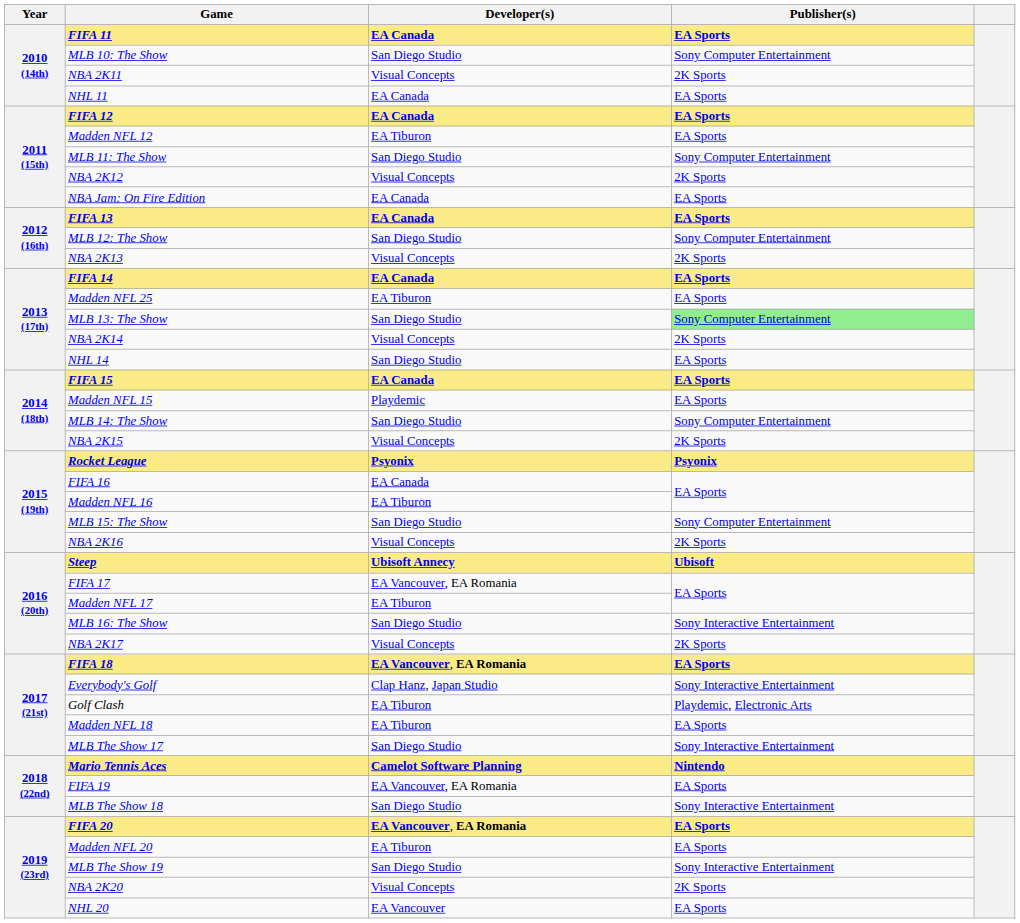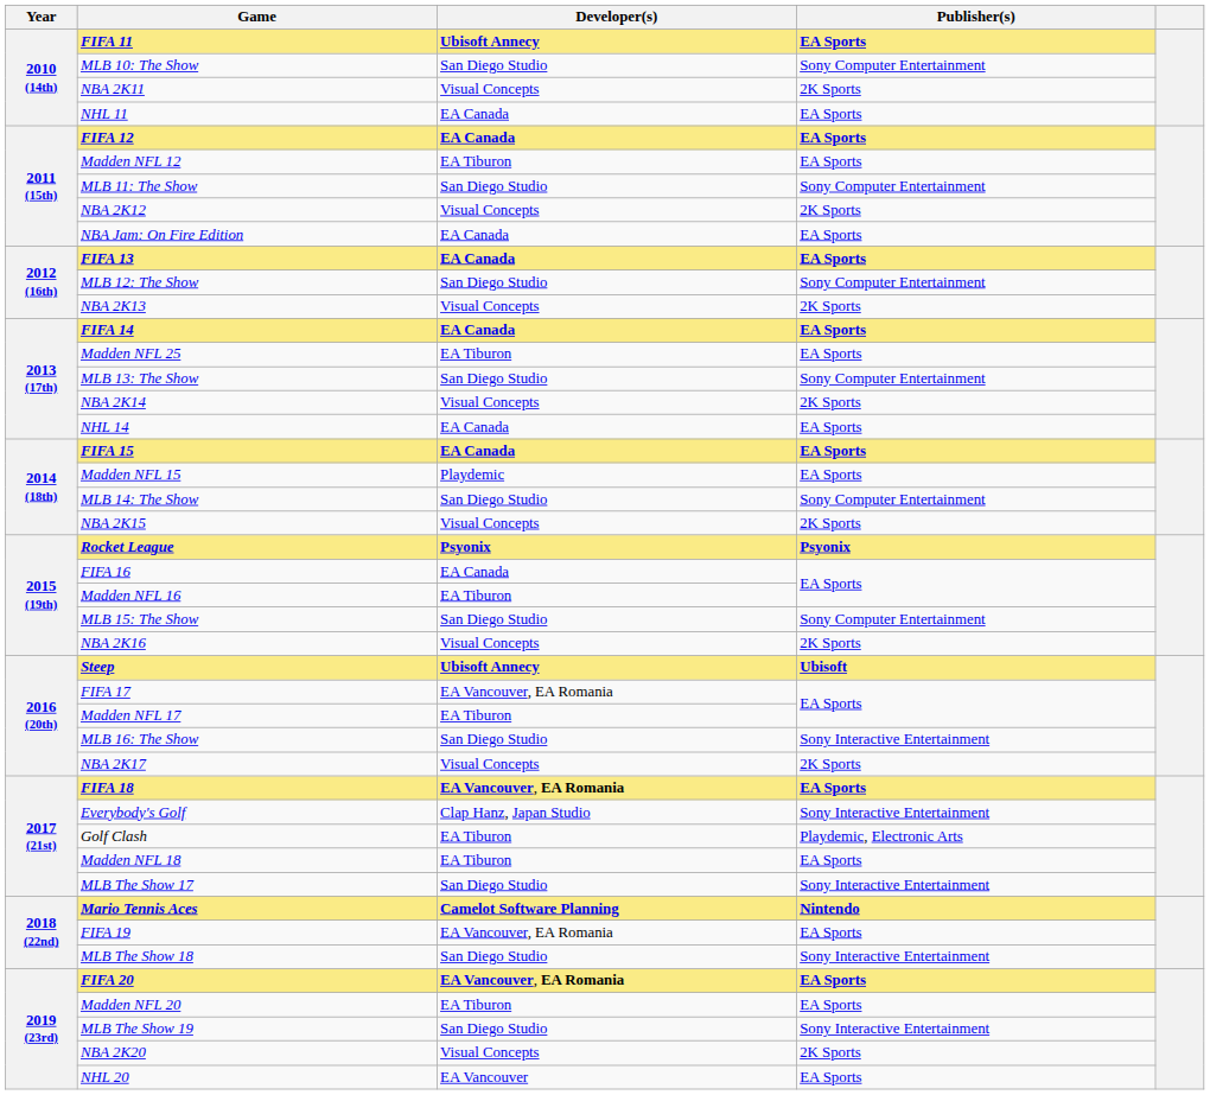 <table class="wikitable sortable" style="width:100%">
 <tr style="background:#bebebe">
 <th scope="col" style="width:6%;">Year</th>
 <th scope="col" style="width:30%;">Game</th>
 <th scope="col" style="width:30%;">Developer(s)</th>
 <th scope="col" style="width:30%;">Publisher(s)</th>
 <th scope="col" style="width:4%;" class="unsortable"></th>
 </tr>
 <tr>
 <th scope="row" rowspan="4" style="text-align:center"><a href='#'>2010</a> <br><small><a href='#'>(14th)</a> </small></th>
 <td style="background:#FAEB86"><strong><em><a href='#'>FIFA 11</a></em></strong></td>
-<td style="background:#FAEB86"><strong><a href='#'>EA Canada</a></strong></td>
+<td style="background:#FAEB86"><strong><a href='#'>Ubisoft Annecy</a></strong></td>
 <td style="background:#FAEB86"><strong><a href='#'>EA Sports</a></strong></td>
 <th scope="row" rowspan="4" style="text-align;center;"></th>
 </tr>
 <tr>
 <td><em><a href='#'>MLB 10: The Show</a></em></td>
 <td><a href='#'>San Diego Studio</a></td>
 <td><a href='#'>Sony Computer Entertainment</a></td>
 </tr>
 <tr>
 <td><em><a href='#'>NBA 2K11</a></em></td>
 <td><a href='#'>Visual Concepts</a></td>
 <td><a href='#'>2K Sports</a></td>
 </tr>
 <tr>
 <td><em><a href='#'>NHL 11</a></em></td>
 <td><a href='#'>EA Canada</a></td>
 <td><a href='#'>EA Sports</a></td>
 </tr>
 <tr>
 <th scope="row" rowspan="5" style="text-align:center"><a href='#'>2011</a> <br><small><a href='#'>(15th)</a> </small></th>
 <td style="background:#FAEB86"><strong><em><a href='#'>FIFA 12</a></em></strong></td>
 <td style="background:#FAEB86"><strong><a href='#'>EA Canada</a></strong></td>
 <td style="background:#FAEB86"><strong><a href='#'>EA Sports</a></strong></td>
 <th scope="row" rowspan="5" style="text-align;center;"></th>
 </tr>
 <tr>
 <td><em><a href='#'>Madden NFL 12</a></em></td>
 <td><a href='#'>EA Tiburon</a></td>
 <td><a href='#'>EA Sports</a></td>
 </tr>
 <tr>
 <td><em><a href='#'>MLB 11: The Show</a></em></td>
 <td><a href='#'>San Diego Studio</a></td>
 <td><a href='#'>Sony Computer Entertainment</a></td>
 </tr>
 <tr>
 <td><em><a href='#'>NBA 2K12</a></em></td>
 <td><a href='#'>Visual Concepts</a></td>
 <td><a href='#'>2K Sports</a></td>
 </tr>
 <tr>
 <td><em><a href='#'>NBA Jam: On Fire Edition</a></em></td>
 <td><a href='#'>EA Canada</a></td>
 <td><a href='#'>EA Sports</a></td>
 </tr>
 <tr>
 <th scope="row" rowspan="3" style="text-align:center"><a href='#'>2012</a> <br><small><a href='#'>(16th)</a> </small></th>
 <td style="background:#FAEB86"><strong><em><a href='#'>FIFA 13</a></em></strong></td>
 <td style="background:#FAEB86"><strong><a href='#'>EA Canada</a></strong></td>
 <td style="background:#FAEB86"><strong><a href='#'>EA Sports</a></strong></td>
 <th scope="row" rowspan="3" style="text-align;center;"></th>
 </tr>
 <tr>
 <td><em><a href='#'>MLB 12: The Show</a></em></td>
 <td><a href='#'>San Diego Studio</a></td>
 <td><a href='#'>Sony Computer Entertainment</a></td>
 </tr>
 <tr>
 <td><em><a href='#'>NBA 2K13</a></em></td>
 <td><a href='#'>Visual Concepts</a></td>
 <td><a href='#'>2K Sports</a></td>
 </tr>
 <tr>
 <th scope="row" rowspan="5" style="text-align:center"><a href='#'>2013</a> <br><small><a href='#'>(17th)</a> </small></th>
 <td style="background:#FAEB86"><strong><em><a href='#'>FIFA 14</a></em></strong></td>
 <td style="background:#FAEB86"><strong><a href='#'>EA Canada</a></strong></td>
 <td style="background:#FAEB86"><strong><a href='#'>EA Sports</a></strong></td>
 <th scope="row" rowspan="5" style="text-align;center;"></th>
 </tr>
 <tr>
 <td><em><a href='#'>Madden NFL 25</a></em></td>
 <td><a href='#'>EA Tiburon</a></td>
 <td><a href='#'>EA Sports</a></td>
 </tr>
 <tr>
 <td><em><a href='#'>MLB 13: The Show</a></em></td>
 <td><a href='#'>San Diego Studio</a></td>
-<td style="background: lightgreen;"><a href='#'>Sony Computer Entertainment</a></td>
+<td><a href='#'>Sony Computer Entertainment</a></td>
 </tr>
 <tr>
 <td><em><a href='#'>NBA 2K14</a></em></td>
 <td><a href='#'>Visual Concepts</a></td>
 <td><a href='#'>2K Sports</a></td>
 </tr>
 <tr>
 <td><em><a href='#'>NHL 14</a></em></td>
-<td><a href='#'>San Diego Studio</a></td>
+<td><a href='#'>EA Canada</a></td>
 <td><a href='#'>EA Sports</a></td>
 </tr>
 <tr>
 <th scope="row" rowspan="4" style="text-align:center"><a href='#'>2014</a> <br><small><a href='#'>(18th)</a> </small></th>
 <td style="background:#FAEB86"><strong><em><a href='#'>FIFA 15</a></em></strong></td>
 <td style="background:#FAEB86"><strong><a href='#'>EA Canada</a></strong></td>
 <td style="background:#FAEB86"><strong><a href='#'>EA Sports</a></strong></td>
 <th scope="row" rowspan="4" style="text-align;center;"></th>
 </tr>
 <tr>
 <td><em><a href='#'>Madden NFL 15</a></em></td>
 <td><a href='#'>Playdemic</a></td>
 <td><a href='#'>EA Sports</a></td>
 </tr>
 <tr>
 <td><em><a href='#'>MLB 14: The Show</a></em></td>
 <td><a href='#'>San Diego Studio</a></td>
 <td><a href='#'>Sony Computer Entertainment</a></td>
 </tr>
 <tr>
 <td><em><a href='#'>NBA 2K15</a></em></td>
 <td><a href='#'>Visual Concepts</a></td>
 <td><a href='#'>2K Sports</a></td>
 </tr>
 <tr>
 <th scope="row" rowspan="5" style="text-align:center"><a href='#'>2015</a> <br><small><a href='#'>(19th)</a> </small></th>
 <td style="background:#FAEB86"><strong><em><a href='#'>Rocket League</a></em></strong></td>
 <td style="background:#FAEB86"><strong><a href='#'>Psyonix</a></strong></td>
 <td style="background:#FAEB86"><strong><a href='#'>Psyonix</a></strong></td>
 <th scope="row" rowspan="5" style="text-align;center;"></th>
 </tr>
 <tr>
 <td><em><a href='#'>FIFA 16</a></em></td>
 <td><a href='#'>EA Canada</a></td>
 <td rowspan=2><a href='#'>EA Sports</a></td>
 </tr>
 <tr>
 <td><em><a href='#'>Madden NFL 16</a></em></td>
 <td><a href='#'>EA Tiburon</a></td>
 </tr>
 <tr>
 <td><em><a href='#'>MLB 15: The Show</a></em></td>
 <td><a href='#'>San Diego Studio</a></td>
 <td><a href='#'>Sony Computer Entertainment</a></td>
 </tr>
 <tr>
 <td><em><a href='#'>NBA 2K16</a></em></td>
 <td><a href='#'>Visual Concepts</a></td>
 <td><a href='#'>2K Sports</a></td>
 </tr>
 <tr>
 <th scope="row" rowspan="5" style="text-align:center"><a href='#'>2016</a> <br><small><a href='#'>(20th)</a> </small></th>
 <td style="background:#FAEB86"><strong><em><a href='#'>Steep</a></em></strong></td>
 <td style="background:#FAEB86"><strong><a href='#'>Ubisoft Annecy</a></strong></td>
 <td style="background:#FAEB86"><strong><a href='#'>Ubisoft</a></strong></td>
 <th scope="row" rowspan="5" style="text-align;center;"></th>
 </tr>
 <tr>
 <td><em><a href='#'>FIFA 17</a></em></td>
 <td><a href='#'>EA Vancouver</a>, EA Romania</td>
 <td rowspan=2><a href='#'>EA Sports</a></td>
 </tr>
 <tr>
 <td><em><a href='#'>Madden NFL 17</a></em></td>
 <td><a href='#'>EA Tiburon</a></td>
 </tr>
 <tr>
 <td><em><a href='#'>MLB 16: The Show</a></em></td>
 <td><a href='#'>San Diego Studio</a></td>
 <td><a href='#'>Sony Interactive Entertainment</a></td>
 </tr>
 <tr>
 <td><em><a href='#'>NBA 2K17</a></em></td>
 <td><a href='#'>Visual Concepts</a></td>
 <td><a href='#'>2K Sports</a></td>
 </tr>
 <tr>
 <th scope="row" rowspan="5" style="text-align:center"><a href='#'>2017</a> <br><small><a href='#'>(21st)</a> </small></th>
 <td style="background:#FAEB86"><strong><em><a href='#'>FIFA 18</a></em></strong></td>
 <td style="background:#FAEB86"><strong><a href='#'>EA Vancouver</a></strong>, <strong>EA Romania</strong></td>
 <td style="background:#FAEB86"><strong><a href='#'>EA Sports</a></strong></td>
 <th scope="row" rowspan="5" style="text-align;center;"></th>
 </tr>
 <tr>
 <td><em><a href='#'>Everybody's Golf</a></em></td>
 <td><a href='#'>Clap Hanz</a>, <a href='#'>Japan Studio</a></td>
 <td><a href='#'>Sony Interactive Entertainment</a></td>
 </tr>
 <tr>
 <td><em>Golf Clash</em></td>
 <td><a href='#'>EA Tiburon</a></td>
 <td><a href='#'>Playdemic</a>, <a href='#'>Electronic Arts</a></td>
 </tr>
 <tr>
 <td><em><a href='#'>Madden NFL 18</a></em></td>
 <td><a href='#'>EA Tiburon</a></td>
 <td><a href='#'>EA Sports</a></td>
 </tr>
 <tr>
 <td><em><a href='#'>MLB The Show 17</a></em></td>
 <td><a href='#'>San Diego Studio</a></td>
 <td><a href='#'>Sony Interactive Entertainment</a></td>
 </tr>
 <tr>
 <th scope="row" rowspan="3" style="text-align:center"><a href='#'>2018</a> <br><small><a href='#'>(22nd)</a> </small></th>
 <td style="background:#FAEB86"><strong><em><a href='#'>Mario Tennis Aces</a></em></strong></td>
 <td style="background:#FAEB86"><strong><a href='#'>Camelot Software Planning</a></strong></td>
 <td style="background:#FAEB86"><strong><a href='#'>Nintendo</a></strong></td>
 <th scope="row" rowspan="3" style="text-align;center;"></th>
 </tr>
 <tr>
 <td><em><a href='#'>FIFA 19</a></em></td>
 <td><a href='#'>EA Vancouver</a>, EA Romania</td>
 <td><a href='#'>EA Sports</a></td>
 </tr>
 <tr>
 <td><em><a href='#'>MLB The Show 18</a></em></td>
 <td><a href='#'>San Diego Studio</a></td>
 <td><a href='#'>Sony Interactive Entertainment</a></td>
 </tr>
 <tr>
 <th scope="row" rowspan="5" style="text-align:center"><a href='#'>2019</a> <br><small><a href='#'>(23rd)</a> </small></th>
 <td style="background:#FAEB86"><strong><em><a href='#'>FIFA 20</a></em></strong></td>
 <td style="background:#FAEB86"><strong><a href='#'>EA Vancouver</a></strong>, <strong>EA Romania</strong></td>
 <td style="background:#FAEB86"><strong><a href='#'>EA Sports</a></strong></td>
 <th scope="row" rowspan="5" style="text-align;center;"></th>
 </tr>
 <tr>
 <td><em><a href='#'>Madden NFL 20</a></em></td>
 <td><a href='#'>EA Tiburon</a></td>
 <td><a href='#'>EA Sports</a></td>
 </tr>
 <tr>
 <td><em><a href='#'>MLB The Show 19</a></em></td>
 <td><a href='#'>San Diego Studio</a></td>
 <td><a href='#'>Sony Interactive Entertainment</a></td>
 </tr>
 <tr>
 <td><em><a href='#'>NBA 2K20</a></em></td>
 <td><a href='#'>Visual Concepts</a></td>
 <td><a href='#'>2K Sports</a></td>
 </tr>
 <tr>
 <td><em><a href='#'>NHL 20</a></em></td>
 <td><a href='#'>EA Vancouver</a></td>
 <td><a href='#'>EA Sports</a></td>
 </tr>
 </table>
